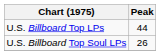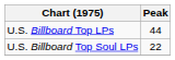 <table class="wikitable">
 <tr>
 <th>Chart (1975)</th>
 <th>Peak<br></th>
 </tr>
 <tr>
 <td>U.S. <a href='#'><em>Billboard</em> Top LPs</a></td>
 <td align="center">44</td>
 </tr>
 <tr>
 <td>U.S. <em>Billboard</em> <a href='#'>Top Soul LPs</a></td>
-<td align="center">26</td>
+<td align="center">22</td>
 </tr>
 <tr>
 </tr>
 </table>
